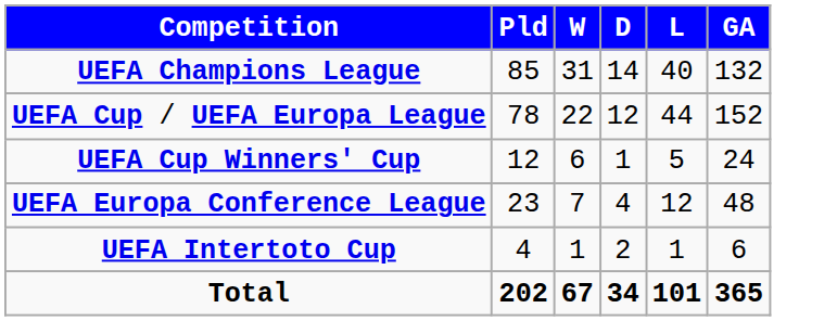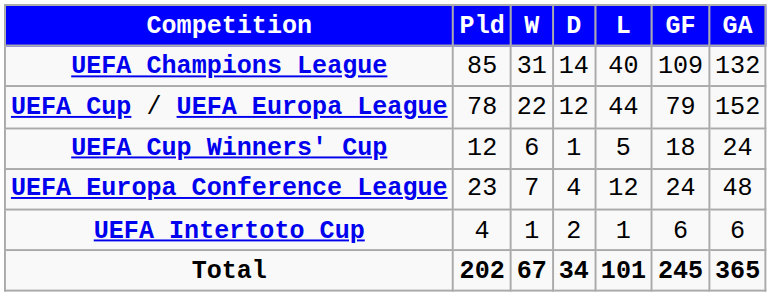 <table class="wikitable sortable" style="text-align: center;">
 <tr>
 <th style="color:#FFFFFF; background:#0000FF;">Competition</th>
 <th style="color:#FFFFFF; background:#0000FF;">Pld</th>
 <th style="color:#FFFFFF; background:#0000FF;">W</th>
 <th style="color:#FFFFFF; background:#0000FF;">D</th>
 <th style="color:#FFFFFF; background:#0000FF;">L</th>
+<th style="color:#FFFFFF; background:#0000FF;">GF</th>
 <th style="color:#FFFFFF; background:#0000FF;">GA</th>
 </tr>
 <tr>
 <td><strong><a href='#'>UEFA Champions League</a></strong></td>
 <td>85</td>
 <td>31</td>
 <td>14</td>
 <td>40</td>
+<td>109</td>
 <td>132</td>
 </tr>
 <tr>
 <td><strong><a href='#'>UEFA Cup</a></strong> / <strong><a href='#'>UEFA Europa League</a></strong></td>
 <td>78</td>
 <td>22</td>
 <td>12</td>
 <td>44</td>
+<td>79</td>
 <td>152</td>
 </tr>
 <tr>
 <td><strong><a href='#'>UEFA Cup Winners' Cup</a></strong></td>
 <td>12</td>
 <td>6</td>
 <td>1</td>
 <td>5</td>
+<td>18</td>
 <td>24</td>
 </tr>
 <tr>
 <td><strong><a href='#'>UEFA Europa Conference League</a></strong></td>
 <td>23</td>
 <td>7</td>
 <td>4</td>
 <td>12</td>
+<td>24</td>
 <td>48</td>
 </tr>
 <tr>
 <td><strong><a href='#'>UEFA Intertoto Cup</a></strong></td>
 <td>4</td>
 <td>1</td>
 <td>2</td>
 <td>1</td>
 <td>6</td>
+<td>6</td>
 </tr>
 <tr>
 <td><strong>Total</strong></td>
 <td><strong>202</strong></td>
 <td><strong>67</strong></td>
 <td><strong>34</strong></td>
 <td><strong>101</strong></td>
+<td><strong>245</strong></td>
 <td><strong>365</strong></td>
 </tr>
 </table>
